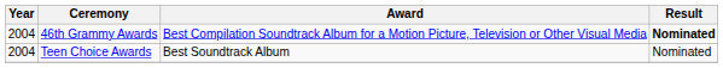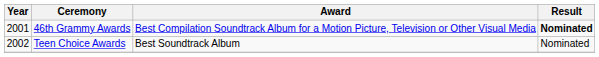 <table class="wikitable">
 <tr>
 <th align="left">Year</th>
 <th align="left">Ceremony</th>
 <th align="left">Award</th>
 <th align="left">Result</th>
 </tr>
 <tr>
-<td align="left">2004</td>
+<td align="left">2001</td>
 <td align="left"><a href='#'>46th Grammy Awards</a></td>
 <td align="left"><a href='#'>Best Compilation Soundtrack Album for a Motion Picture, Television or Other Visual Media</a></td>
 <td align="left"><strong>Nominated</strong></td>
 </tr>
 <tr>
-<td align="left">2004</td>
+<td align="left">2002</td>
 <td align="left"><a href='#'>Teen Choice Awards</a></td>
 <td align="left">Best Soundtrack Album</td>
 <td align="left">Nominated</td>
 </tr>
 <tr>
 </tr>
 </table>
